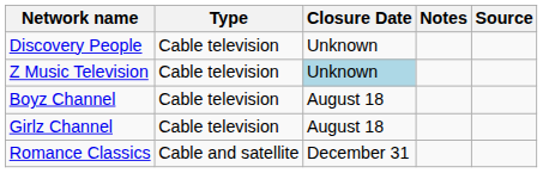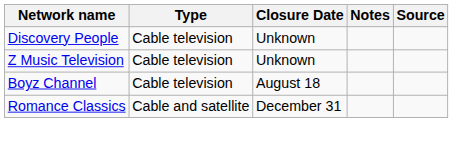 <table class="wikitable">
 <tr>
 <th>Network name</th>
 <th>Type</th>
 <th>Closure Date</th>
 <th>Notes</th>
 <th>Source</th>
 </tr>
 <tr>
 <td><a href='#'>Discovery People</a></td>
 <td>Cable television</td>
 <td>Unknown</td>
 <td></td>
 <td></td>
 </tr>
 <tr>
 <td><a href='#'>Z Music Television</a></td>
 <td>Cable television</td>
-<td style="background: lightblue;">Unknown</td>
+<td>Unknown</td>
 <td></td>
 <td></td>
 </tr>
 <tr>
 <td><a href='#'>Boyz Channel</a></td>
-<td>Cable television</td>
-<td>August 18</td>
-<td></td>
-<td></td>
-</tr>
-<tr>
-<td><a href='#'>Girlz Channel</a></td>
 <td>Cable television</td>
 <td>August 18</td>
 <td></td>
 <td></td>
 </tr>
 <tr>
 <td><a href='#'>Romance Classics</a></td>
 <td>Cable and satellite</td>
 <td>December 31</td>
 <td></td>
 <td></td>
 </tr>
 </table>
